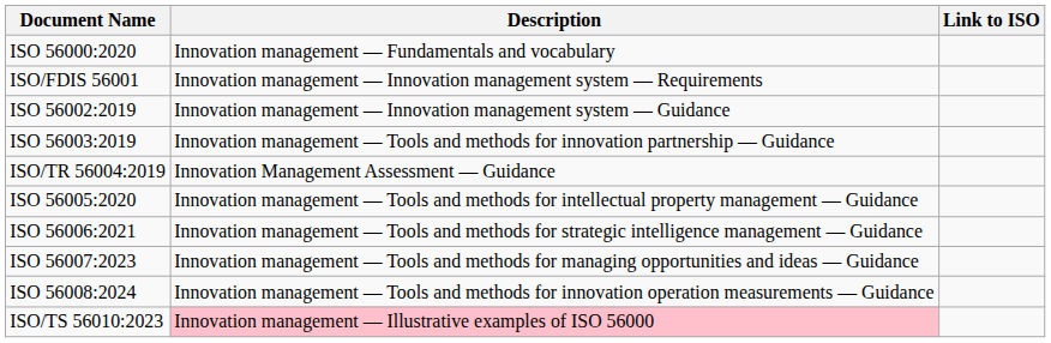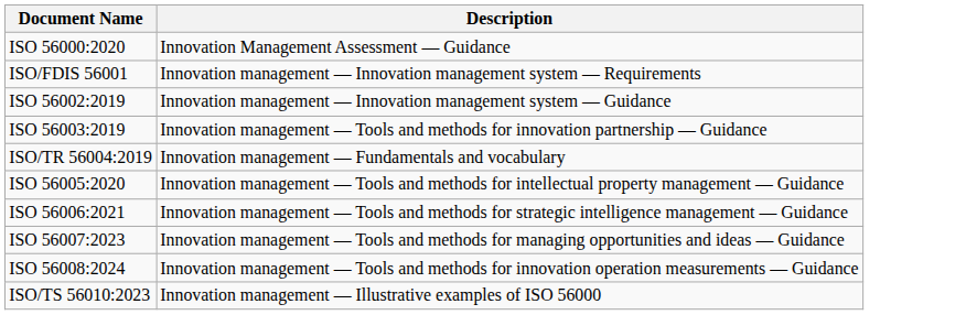 <table class="wikitable">
 <tr>
 <th>Document Name</th>
 <th>Description</th>
-<th>Link to ISO</th>
 </tr>
 <tr>
 <td>ISO 56000:2020</td>
-<td>Innovation management — Fundamentals and vocabulary</td>
-<td></td>
+<td>Innovation Management Assessment — Guidance</td>
 </tr>
 <tr>
 <td>ISO/FDIS 56001</td>
 <td>Innovation management — Innovation management system — Requirements</td>
-<td></td>
 </tr>
 <tr>
 <td>ISO 56002:2019</td>
 <td>Innovation management — Innovation management system — Guidance</td>
-<td></td>
 </tr>
 <tr>
 <td>ISO 56003:2019</td>
 <td>Innovation management — Tools and methods for innovation partnership — Guidance</td>
-<td></td>
 </tr>
 <tr>
 <td>ISO/TR 56004:2019</td>
-<td>Innovation Management Assessment — Guidance</td>
-<td></td>
+<td>Innovation management — Fundamentals and vocabulary</td>
 </tr>
 <tr>
 <td>ISO 56005:2020</td>
 <td>Innovation management — Tools and methods for intellectual property management — Guidance</td>
-<td></td>
 </tr>
 <tr>
 <td>ISO 56006:2021</td>
 <td>Innovation management — Tools and methods for strategic intelligence management — Guidance</td>
-<td></td>
 </tr>
 <tr>
 <td>ISO 56007:2023</td>
 <td>Innovation management — Tools and methods for managing opportunities and ideas — Guidance</td>
-<td></td>
 </tr>
 <tr>
 <td>ISO 56008:2024</td>
 <td>Innovation management — Tools and methods for innovation operation measurements — Guidance</td>
-<td></td>
 </tr>
 <tr>
 <td>ISO/TS 56010:2023</td>
-<td style="background: pink;">Innovation management — Illustrative examples of ISO 56000</td>
-<td></td>
+<td>Innovation management — Illustrative examples of ISO 56000</td>
 </tr>
 </table>
